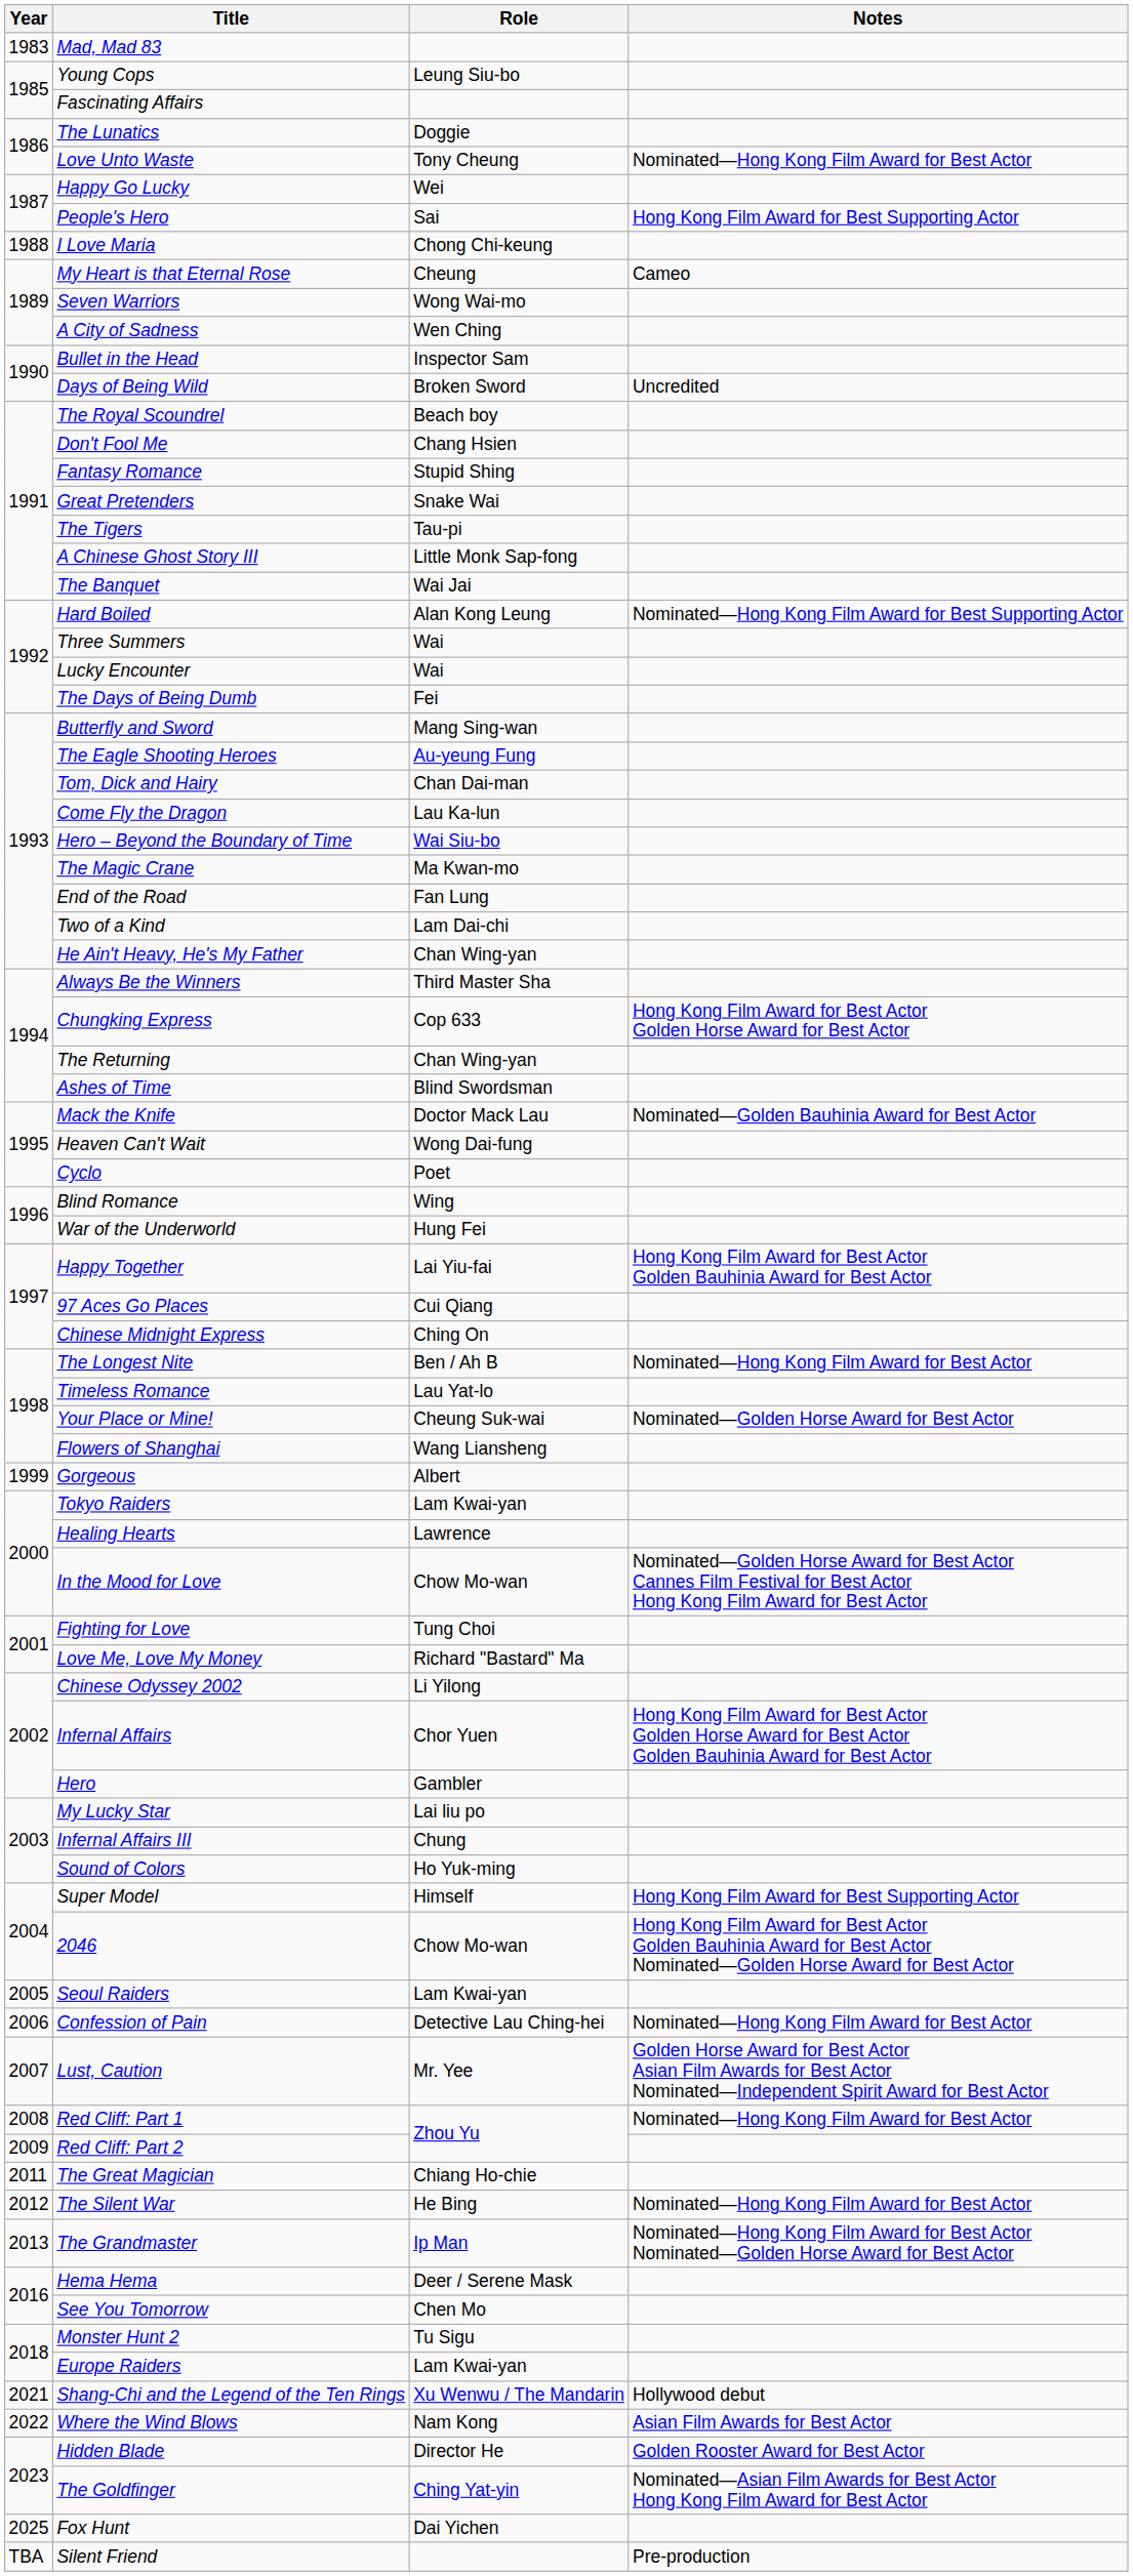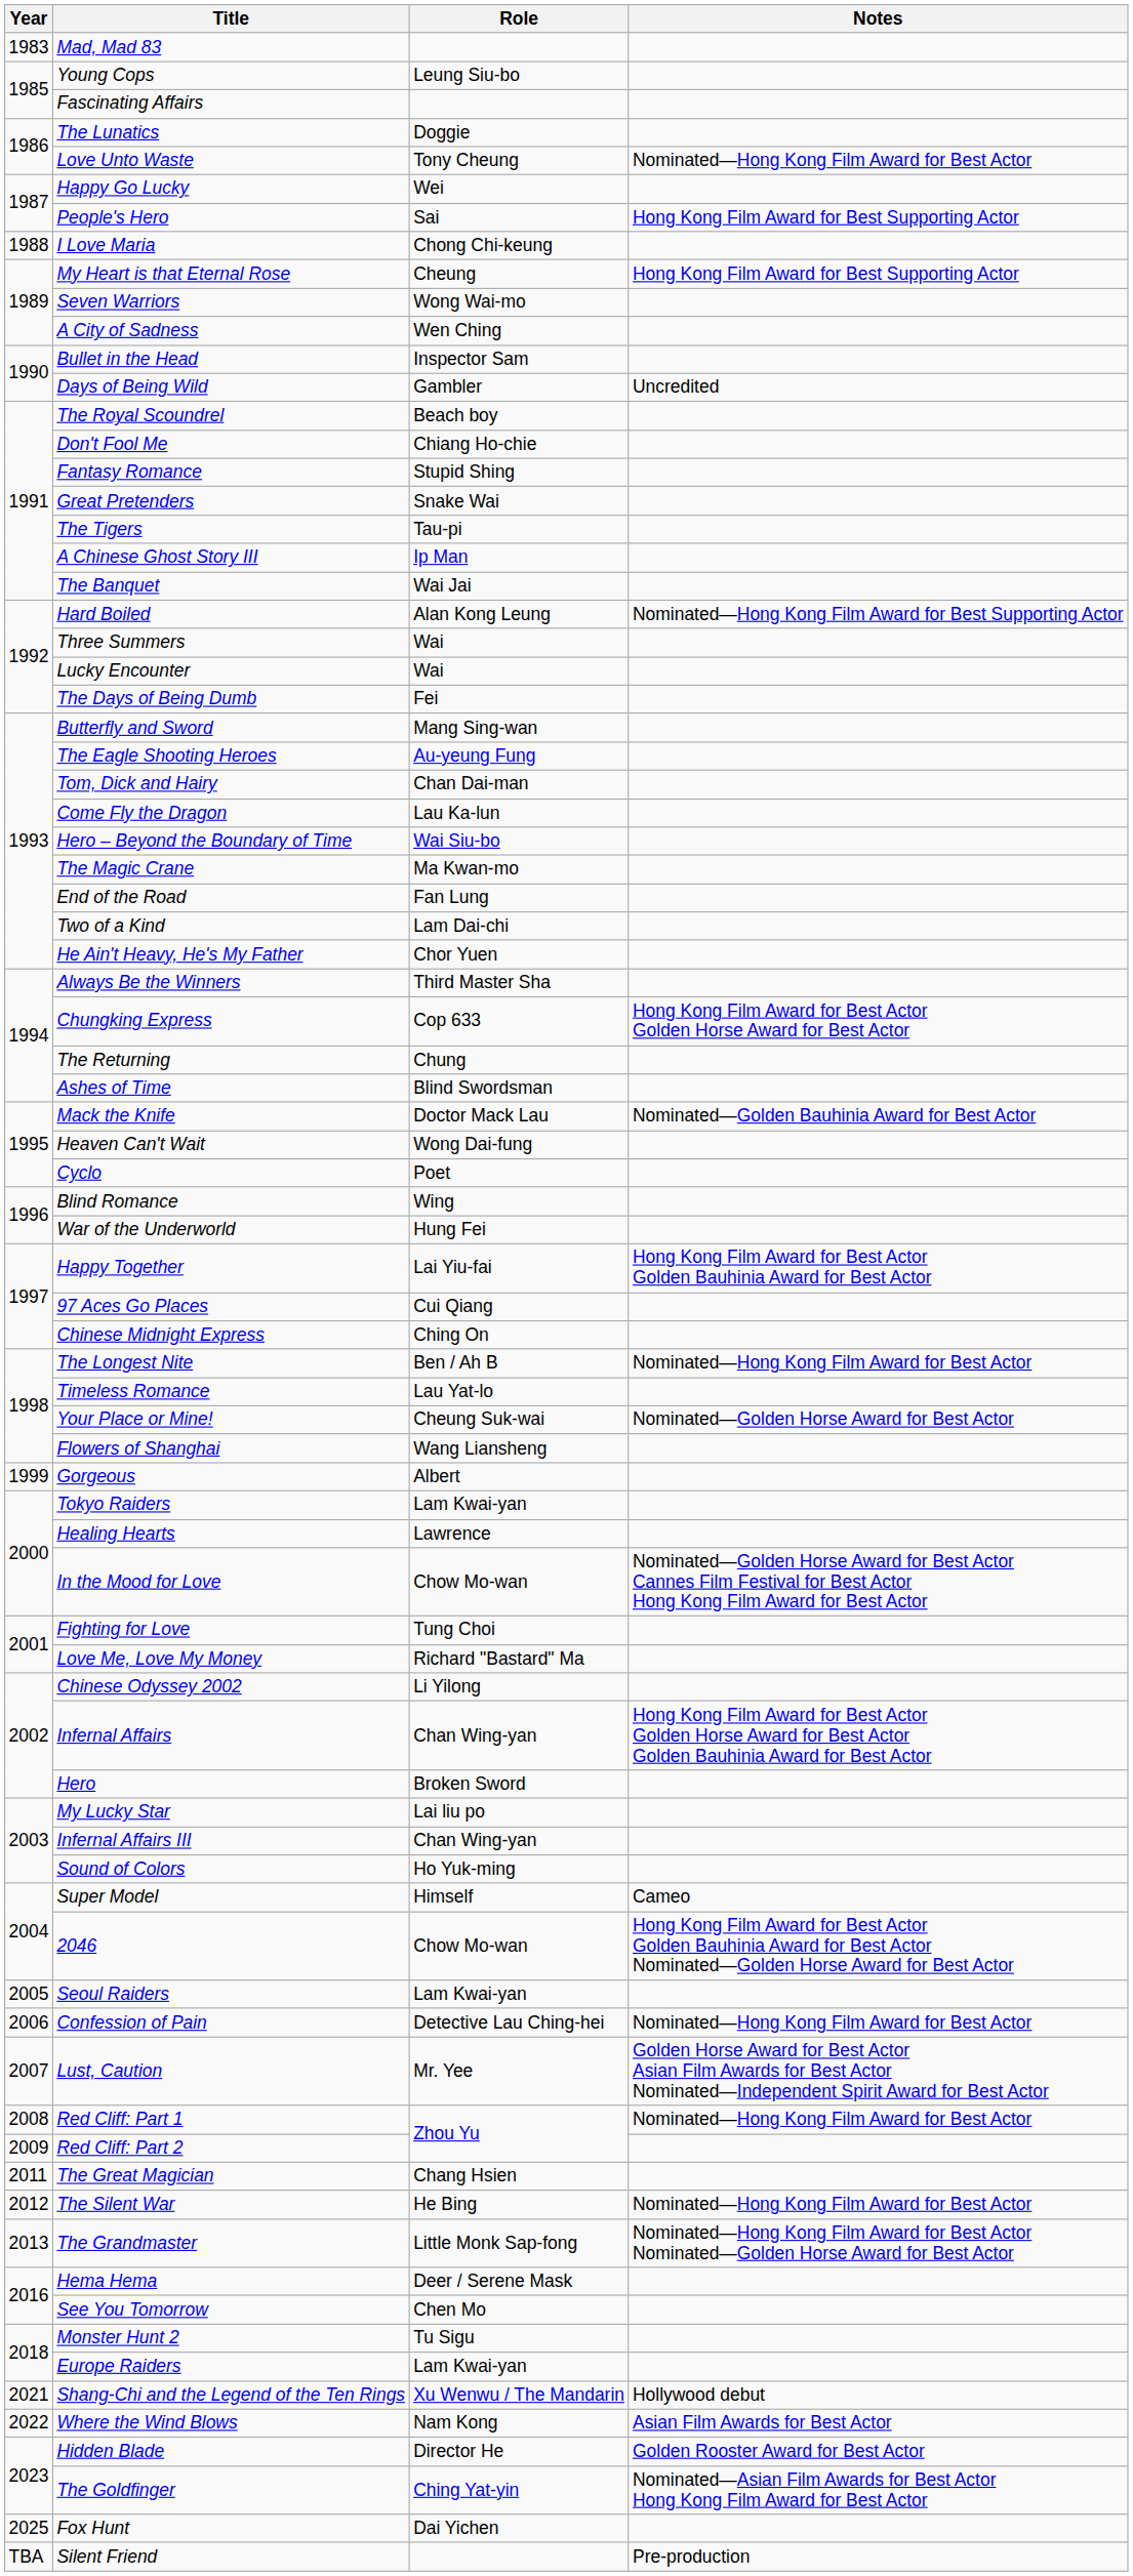 <table class="wikitable sortable">
 <tr align="center">
 <th>Year</th>
 <th>Title</th>
 <th>Role</th>
 <th class="unsortable">Notes</th>
 </tr>
 <tr>
 <td>1983</td>
 <td><em><a href='#'>Mad, Mad 83</a></em></td>
 <td></td>
 <td></td>
 </tr>
 <tr>
 <td rowspan="2">1985</td>
 <td><em>Young Cops</em></td>
 <td>Leung Siu-bo</td>
 <td></td>
 </tr>
 <tr>
 <td><em>Fascinating Affairs</em></td>
 <td></td>
 <td></td>
 </tr>
 <tr>
 <td rowspan="2">1986</td>
 <td><em><a href='#'>The Lunatics</a></em></td>
 <td>Doggie</td>
 <td></td>
 </tr>
 <tr>
 <td><em><a href='#'>Love Unto Waste</a></em></td>
 <td>Tony Cheung</td>
 <td>Nominated—<a href='#'>Hong Kong Film Award for Best Actor</a></td>
 </tr>
 <tr>
 <td rowspan="2">1987</td>
 <td><em><a href='#'>Happy Go Lucky</a></em></td>
 <td>Wei</td>
 <td></td>
 </tr>
 <tr>
 <td><em><a href='#'>People's Hero</a></em></td>
 <td>Sai</td>
 <td><a href='#'>Hong Kong Film Award for Best Supporting Actor</a></td>
 </tr>
 <tr>
 <td>1988</td>
 <td><em><a href='#'>I Love Maria</a></em></td>
 <td>Chong Chi-keung</td>
 <td></td>
 </tr>
 <tr>
 <td rowspan="3">1989</td>
 <td><em><a href='#'>My Heart is that Eternal Rose</a></em></td>
 <td>Cheung</td>
-<td>Cameo</td>
+<td><a href='#'>Hong Kong Film Award for Best Supporting Actor</a></td>
 </tr>
 <tr>
 <td><em><a href='#'>Seven Warriors</a></em></td>
 <td>Wong Wai-mo</td>
 <td></td>
 </tr>
 <tr>
 <td><em><a href='#'>A City of Sadness</a></em></td>
 <td>Wen Ching</td>
 <td></td>
 </tr>
 <tr>
 <td rowspan="2">1990</td>
 <td><em><a href='#'>Bullet in the Head</a></em></td>
 <td>Inspector Sam</td>
 <td></td>
 </tr>
 <tr>
 <td><em><a href='#'>Days of Being Wild</a></em></td>
-<td>Broken Sword</td>
+<td>Gambler</td>
 <td>Uncredited</td>
 </tr>
 <tr>
 <td rowspan="7">1991</td>
 <td><em><a href='#'>The Royal Scoundrel</a></em></td>
 <td>Beach boy</td>
 <td></td>
 </tr>
 <tr>
 <td><em><a href='#'>Don't Fool Me</a></em></td>
-<td>Chang Hsien</td>
+<td>Chiang Ho-chie</td>
 <td></td>
 </tr>
 <tr>
 <td><em><a href='#'>Fantasy Romance</a></em></td>
 <td>Stupid Shing</td>
 <td></td>
 </tr>
 <tr>
 <td><em><a href='#'>Great Pretenders</a></em></td>
 <td>Snake Wai</td>
 <td></td>
 </tr>
 <tr>
 <td><em><a href='#'>The Tigers</a></em></td>
 <td>Tau-pi</td>
 <td></td>
 </tr>
 <tr>
 <td><em><a href='#'>A Chinese Ghost Story III</a></em></td>
-<td>Little Monk Sap-fong</td>
+<td><a href='#'>Ip Man</a></td>
 <td></td>
 </tr>
 <tr>
 <td><em><a href='#'>The Banquet</a></em></td>
 <td>Wai Jai</td>
 <td></td>
 </tr>
 <tr>
 <td rowspan="4">1992</td>
 <td><em><a href='#'>Hard Boiled</a></em></td>
 <td>Alan Kong Leung</td>
 <td>Nominated—<a href='#'>Hong Kong Film Award for Best Supporting Actor</a></td>
 </tr>
 <tr>
 <td><em>Three Summers</em></td>
 <td>Wai</td>
 <td></td>
 </tr>
 <tr>
 <td><em>Lucky Encounter</em></td>
 <td>Wai</td>
 <td></td>
 </tr>
 <tr>
 <td><em><a href='#'>The Days of Being Dumb</a></em></td>
 <td>Fei</td>
 <td></td>
 </tr>
 <tr>
 <td rowspan="9">1993</td>
 <td><em><a href='#'>Butterfly and Sword</a></em></td>
 <td>Mang Sing-wan</td>
 <td></td>
 </tr>
 <tr>
 <td><em><a href='#'>The Eagle Shooting Heroes</a></em></td>
 <td><a href='#'>Au-yeung Fung</a></td>
 <td></td>
 </tr>
 <tr>
 <td><em><a href='#'>Tom, Dick and Hairy</a></em></td>
 <td>Chan Dai-man</td>
 <td></td>
 </tr>
 <tr>
 <td><em><a href='#'>Come Fly the Dragon</a></em></td>
 <td>Lau Ka-lun</td>
 <td></td>
 </tr>
 <tr>
 <td><em><a href='#'>Hero – Beyond the Boundary of Time</a></em></td>
 <td><a href='#'>Wai Siu-bo</a></td>
 <td></td>
 </tr>
 <tr>
 <td><em><a href='#'>The Magic Crane</a></em></td>
 <td>Ma Kwan-mo</td>
 <td></td>
 </tr>
 <tr>
 <td><em>End of the Road</em></td>
 <td>Fan Lung</td>
 <td></td>
 </tr>
 <tr>
 <td><em>Two of a Kind</em></td>
 <td>Lam Dai-chi</td>
 <td></td>
 </tr>
 <tr>
 <td><em><a href='#'>He Ain't Heavy, He's My Father</a></em></td>
-<td>Chan Wing-yan</td>
+<td>Chor Yuen</td>
 <td></td>
 </tr>
 <tr>
 <td rowspan="4">1994</td>
 <td><em><a href='#'>Always Be the Winners</a></em></td>
 <td>Third Master Sha</td>
 <td></td>
 </tr>
 <tr>
 <td><em><a href='#'>Chungking Express</a></em></td>
 <td>Cop 633</td>
 <td><a href='#'>Hong Kong Film Award for Best Actor</a><br><a href='#'>Golden Horse Award for Best Actor</a></td>
 </tr>
 <tr>
 <td><em>The Returning</em></td>
-<td>Chan Wing-yan</td>
+<td>Chung</td>
 <td></td>
 </tr>
 <tr>
 <td><em><a href='#'>Ashes of Time</a></em></td>
 <td>Blind Swordsman</td>
 <td></td>
 </tr>
 <tr>
 <td rowspan="3">1995</td>
 <td><em><a href='#'>Mack the Knife</a></em></td>
 <td>Doctor Mack Lau</td>
 <td>Nominated—<a href='#'>Golden Bauhinia Award for Best Actor</a></td>
 </tr>
 <tr>
 <td><em>Heaven Can't Wait</em></td>
 <td>Wong Dai-fung</td>
 <td></td>
 </tr>
 <tr>
 <td><em><a href='#'>Cyclo</a></em></td>
 <td>Poet</td>
 <td></td>
 </tr>
 <tr>
 <td rowspan="2">1996</td>
 <td><em>Blind Romance</em></td>
 <td>Wing</td>
 <td></td>
 </tr>
 <tr>
 <td><em>War of the Underworld</em></td>
 <td>Hung Fei</td>
 <td></td>
 </tr>
 <tr>
 <td rowspan="3">1997</td>
 <td><em><a href='#'>Happy Together</a></em></td>
 <td>Lai Yiu-fai</td>
 <td><a href='#'>Hong Kong Film Award for Best Actor</a><br><a href='#'>Golden Bauhinia Award for Best Actor</a></td>
 </tr>
 <tr>
 <td><em><a href='#'>97 Aces Go Places</a></em></td>
 <td>Cui Qiang</td>
 <td></td>
 </tr>
 <tr>
 <td><em><a href='#'>Chinese Midnight Express</a></em></td>
 <td>Ching On</td>
 <td></td>
 </tr>
 <tr>
 <td rowspan="4">1998</td>
 <td><em><a href='#'>The Longest Nite</a></em></td>
 <td>Ben / Ah B</td>
 <td>Nominated—<a href='#'>Hong Kong Film Award for Best Actor</a></td>
 </tr>
 <tr>
 <td><em><a href='#'>Timeless Romance</a></em></td>
 <td>Lau Yat-lo</td>
 <td></td>
 </tr>
 <tr>
 <td><em><a href='#'>Your Place or Mine!</a></em></td>
 <td>Cheung Suk-wai</td>
 <td>Nominated—<a href='#'>Golden Horse Award for Best Actor</a></td>
 </tr>
 <tr>
 <td><em><a href='#'>Flowers of Shanghai</a></em></td>
 <td>Wang Liansheng</td>
 <td></td>
 </tr>
 <tr>
 <td>1999</td>
 <td><em><a href='#'>Gorgeous</a></em></td>
 <td>Albert</td>
 <td></td>
 </tr>
 <tr>
 <td rowspan="3">2000</td>
 <td><em><a href='#'>Tokyo Raiders</a></em></td>
 <td>Lam Kwai-yan</td>
 <td></td>
 </tr>
 <tr>
 <td><em><a href='#'>Healing Hearts</a></em></td>
 <td>Lawrence</td>
 <td></td>
 </tr>
 <tr>
 <td><em><a href='#'>In the Mood for Love</a></em></td>
 <td>Chow Mo-wan</td>
 <td>Nominated—<a href='#'>Golden Horse Award for Best Actor</a><br><a href='#'>Cannes Film Festival for Best Actor</a><br><a href='#'>Hong Kong Film Award for Best Actor</a></td>
 </tr>
 <tr>
 <td rowspan="2">2001</td>
 <td><em><a href='#'>Fighting for Love</a></em></td>
 <td>Tung Choi</td>
 <td></td>
 </tr>
 <tr>
 <td><em><a href='#'>Love Me, Love My Money</a></em></td>
 <td>Richard "Bastard" Ma</td>
 <td></td>
 </tr>
 <tr>
 <td rowspan="3">2002</td>
 <td><em><a href='#'>Chinese Odyssey 2002</a></em></td>
 <td>Li Yilong</td>
 <td></td>
 </tr>
 <tr>
 <td><em><a href='#'>Infernal Affairs</a></em></td>
-<td>Chor Yuen</td>
+<td>Chan Wing-yan</td>
 <td><a href='#'>Hong Kong Film Award for Best Actor</a><br><a href='#'>Golden Horse Award for Best Actor</a><br><a href='#'>Golden Bauhinia Award for Best Actor</a></td>
 </tr>
 <tr>
 <td><em><a href='#'>Hero</a></em></td>
-<td>Gambler</td>
+<td>Broken Sword</td>
 <td></td>
 </tr>
 <tr>
 <td rowspan="3">2003</td>
 <td><em><a href='#'>My Lucky Star</a></em></td>
 <td>Lai liu po</td>
 <td></td>
 </tr>
 <tr>
 <td><em><a href='#'>Infernal Affairs III</a></em></td>
-<td>Chung</td>
+<td>Chan Wing-yan</td>
 <td></td>
 </tr>
 <tr>
 <td><em><a href='#'>Sound of Colors</a></em></td>
 <td>Ho Yuk-ming</td>
 <td></td>
 </tr>
 <tr>
 <td rowspan="2">2004</td>
 <td><em>Super Model</em></td>
 <td>Himself</td>
-<td><a href='#'>Hong Kong Film Award for Best Supporting Actor</a></td>
+<td>Cameo</td>
 </tr>
 <tr>
 <td><em><a href='#'>2046</a></em></td>
 <td>Chow Mo-wan</td>
 <td><a href='#'>Hong Kong Film Award for Best Actor</a><br><a href='#'>Golden Bauhinia Award for Best Actor</a><br>Nominated—<a href='#'>Golden Horse Award for Best Actor</a></td>
 </tr>
 <tr>
 <td>2005</td>
 <td><em><a href='#'>Seoul Raiders</a></em></td>
 <td>Lam Kwai-yan</td>
 <td></td>
 </tr>
 <tr>
 <td>2006</td>
 <td><em><a href='#'>Confession of Pain</a></em></td>
 <td>Detective Lau Ching-hei</td>
 <td>Nominated—<a href='#'>Hong Kong Film Award for Best Actor</a></td>
 </tr>
 <tr>
 <td>2007</td>
 <td><em><a href='#'>Lust, Caution</a></em></td>
 <td>Mr. Yee</td>
 <td><a href='#'>Golden Horse Award for Best Actor</a><br><a href='#'>Asian Film Awards for Best Actor</a><br>Nominated—<a href='#'>Independent Spirit Award for Best Actor</a></td>
 </tr>
 <tr>
 <td>2008</td>
 <td><em><a href='#'>Red Cliff: Part 1</a></em></td>
 <td rowspan="2"><a href='#'>Zhou Yu</a></td>
 <td>Nominated—<a href='#'>Hong Kong Film Award for Best Actor</a></td>
 </tr>
 <tr>
 <td>2009</td>
 <td><em><a href='#'>Red Cliff: Part 2</a></em></td>
 <td></td>
 </tr>
 <tr>
 <td>2011</td>
 <td><em><a href='#'>The Great Magician</a></em></td>
-<td>Chiang Ho-chie</td>
+<td>Chang Hsien</td>
 <td></td>
 </tr>
 <tr>
 <td>2012</td>
 <td><em><a href='#'>The Silent War</a></em></td>
 <td>He Bing</td>
 <td>Nominated—<a href='#'>Hong Kong Film Award for Best Actor</a></td>
 </tr>
 <tr>
 <td>2013</td>
 <td><em><a href='#'>The Grandmaster</a></em></td>
-<td><a href='#'>Ip Man</a></td>
+<td>Little Monk Sap-fong</td>
 <td>Nominated—<a href='#'>Hong Kong Film Award for Best Actor</a><br>Nominated—<a href='#'>Golden Horse Award for Best Actor</a></td>
 </tr>
 <tr>
 <td rowspan=2>2016</td>
 <td><em><a href='#'>Hema Hema</a></em></td>
 <td>Deer / Serene Mask</td>
 <td></td>
 </tr>
 <tr>
 <td><em><a href='#'>See You Tomorrow</a></em></td>
 <td>Chen Mo</td>
 <td></td>
 </tr>
 <tr>
 <td rowspan=2>2018</td>
 <td><em><a href='#'>Monster Hunt 2</a></em></td>
 <td>Tu Sigu</td>
 <td></td>
 </tr>
 <tr>
 <td><em><a href='#'>Europe Raiders</a></em></td>
 <td>Lam Kwai-yan</td>
 <td></td>
 </tr>
 <tr>
 <td>2021</td>
 <td><em><a href='#'>Shang-Chi and the Legend of the Ten Rings</a></em></td>
 <td><a href='#'>Xu Wenwu / The Mandarin</a></td>
 <td>Hollywood debut</td>
 </tr>
 <tr>
 <td>2022</td>
 <td><em><a href='#'>Where the Wind Blows</a></em></td>
 <td>Nam Kong</td>
 <td><a href='#'>Asian Film Awards for Best Actor</a></td>
 </tr>
 <tr>
 <td rowspan=2>2023</td>
 <td><em><a href='#'>Hidden Blade</a></em></td>
 <td>Director He</td>
 <td><a href='#'>Golden Rooster Award for Best Actor</a></td>
 </tr>
 <tr>
 <td><em><a href='#'>The Goldfinger</a></em></td>
 <td><a href='#'>Ching Yat-yin</a></td>
 <td>Nominated—<a href='#'>Asian Film Awards for Best Actor</a><br><a href='#'>Hong Kong Film Award for Best Actor</a></td>
 </tr>
 <tr>
 <td>2025</td>
 <td><em>Fox Hunt</em></td>
 <td>Dai Yichen</td>
 <td></td>
 </tr>
 <tr>
 <td>TBA</td>
 <td><em>Silent Friend</em></td>
 <td></td>
 <td>Pre-production</td>
 </tr>
 </table>
